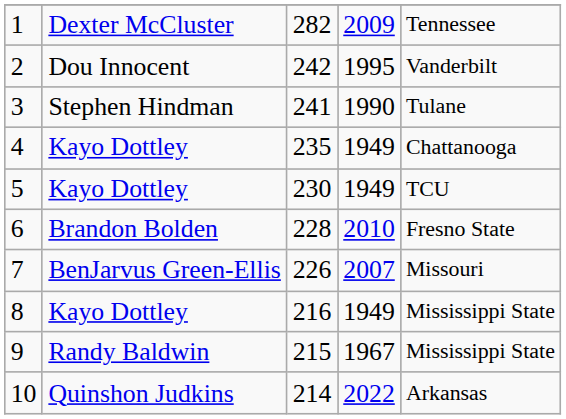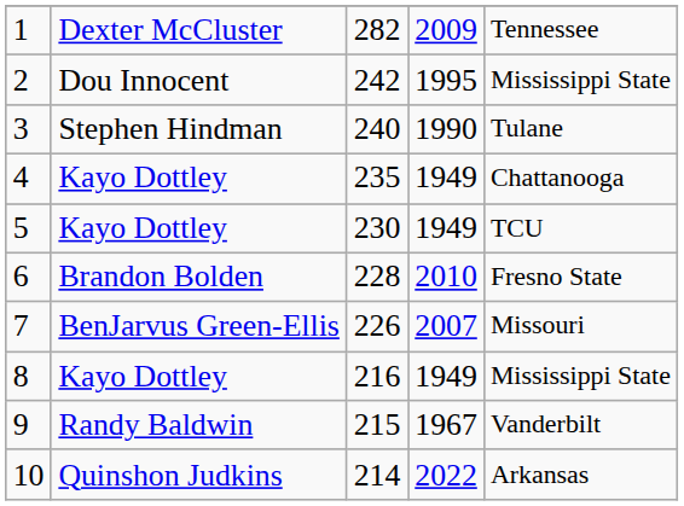 <table class="wikitable">
 <tr>
 </tr>
 <tr>
 <td>1</td>
 <td><a href='#'>Dexter McCluster</a></td>
 <td>282</td>
 <td><a href='#'>2009</a></td>
 <td style="font-size:85%;">Tennessee</td>
 </tr>
 <tr>
 <td>2</td>
 <td>Dou Innocent</td>
 <td>242</td>
 <td>1995</td>
-<td style="font-size:85%;">Vanderbilt</td>
+<td style="font-size:85%;">Mississippi State</td>
 </tr>
 <tr>
 <td>3</td>
 <td>Stephen Hindman</td>
-<td>241</td>
+<td>240</td>
 <td>1990</td>
 <td style="font-size:85%;">Tulane</td>
 </tr>
 <tr>
 <td>4</td>
 <td><a href='#'>Kayo Dottley</a></td>
 <td>235</td>
 <td>1949</td>
 <td style="font-size:85%;">Chattanooga</td>
 </tr>
 <tr>
 <td>5</td>
 <td><a href='#'>Kayo Dottley</a></td>
 <td>230</td>
 <td>1949</td>
 <td style="font-size:85%;">TCU</td>
 </tr>
 <tr>
 <td>6</td>
 <td><a href='#'>Brandon Bolden</a></td>
 <td>228</td>
 <td><a href='#'>2010</a></td>
 <td style="font-size:85%;">Fresno State</td>
 </tr>
 <tr>
 <td>7</td>
 <td><a href='#'>BenJarvus Green-Ellis</a></td>
 <td>226</td>
 <td><a href='#'>2007</a></td>
 <td style="font-size:85%;">Missouri</td>
 </tr>
 <tr>
 <td>8</td>
 <td><a href='#'>Kayo Dottley</a></td>
 <td>216</td>
 <td>1949</td>
 <td style="font-size:85%;">Mississippi State</td>
 </tr>
 <tr>
 <td>9</td>
 <td><a href='#'>Randy Baldwin</a></td>
 <td>215</td>
 <td>1967</td>
-<td style="font-size:85%;">Mississippi State</td>
+<td style="font-size:85%;">Vanderbilt</td>
 </tr>
 <tr>
 <td>10</td>
 <td><a href='#'>Quinshon Judkins</a></td>
 <td>214</td>
 <td><a href='#'>2022</a></td>
 <td style="font-size:85%;">Arkansas</td>
 </tr>
 </table>
